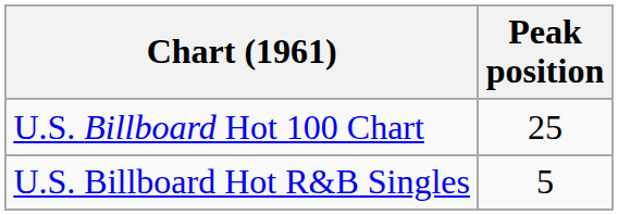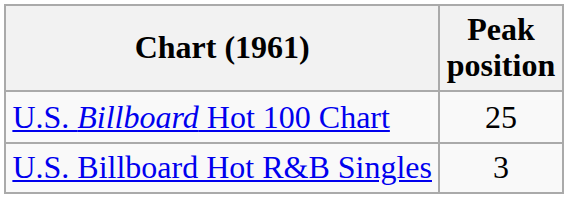 <table class="wikitable">
 <tr>
 <th align="left">Chart (1961)</th>
 <th align="center">Peak<br>position</th>
 </tr>
 <tr>
 <td align="left"><a href='#'>U.S. <em>Billboard</em> Hot 100 Chart</a></td>
 <td align="center">25</td>
 </tr>
 <tr>
 <td align="left"><a href='#'>U.S. Billboard Hot R&B Singles</a></td>
-<td align="center">5</td>
+<td align="center">3</td>
 </tr>
 <tr>
 </tr>
 </table>
